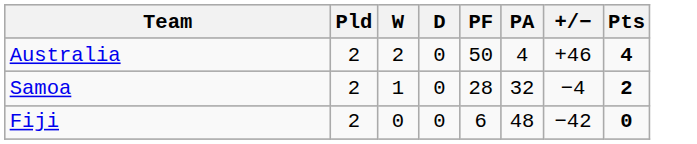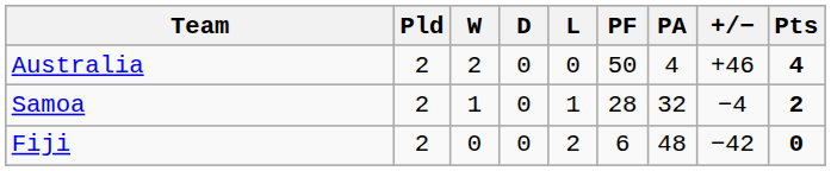 <table class="wikitable" style="text-align:center">
 <tr>
 <th width="200">Team</th>
 <th width="20">Pld</th>
 <th width="20">W</th>
 <th width="20">D</th>
+<th width="20">L</th>
 <th width="20">PF</th>
 <th width="20">PA</th>
 <th width="32">+/−</th>
 <th width="20">Pts</th>
 </tr>
 <tr>
 <td style="text-align:left;"> <a href='#'>Australia</a></td>
 <td>2</td>
 <td>2</td>
+<td>0</td>
 <td>0</td>
 <td>50</td>
 <td>4</td>
 <td>+46</td>
 <td><strong>4</strong></td>
 </tr>
 <tr>
 <td style="text-align:left;"> <a href='#'>Samoa</a></td>
 <td>2</td>
 <td>1</td>
 <td>0</td>
+<td>1</td>
 <td>28</td>
 <td>32</td>
 <td>−4</td>
 <td><strong>2</strong></td>
 </tr>
 <tr>
 <td style="text-align:left;"> <a href='#'>Fiji</a></td>
 <td>2</td>
 <td>0</td>
 <td>0</td>
+<td>2</td>
 <td>6</td>
 <td>48</td>
 <td>−42</td>
 <td><strong>0</strong></td>
 </tr>
 </table>
